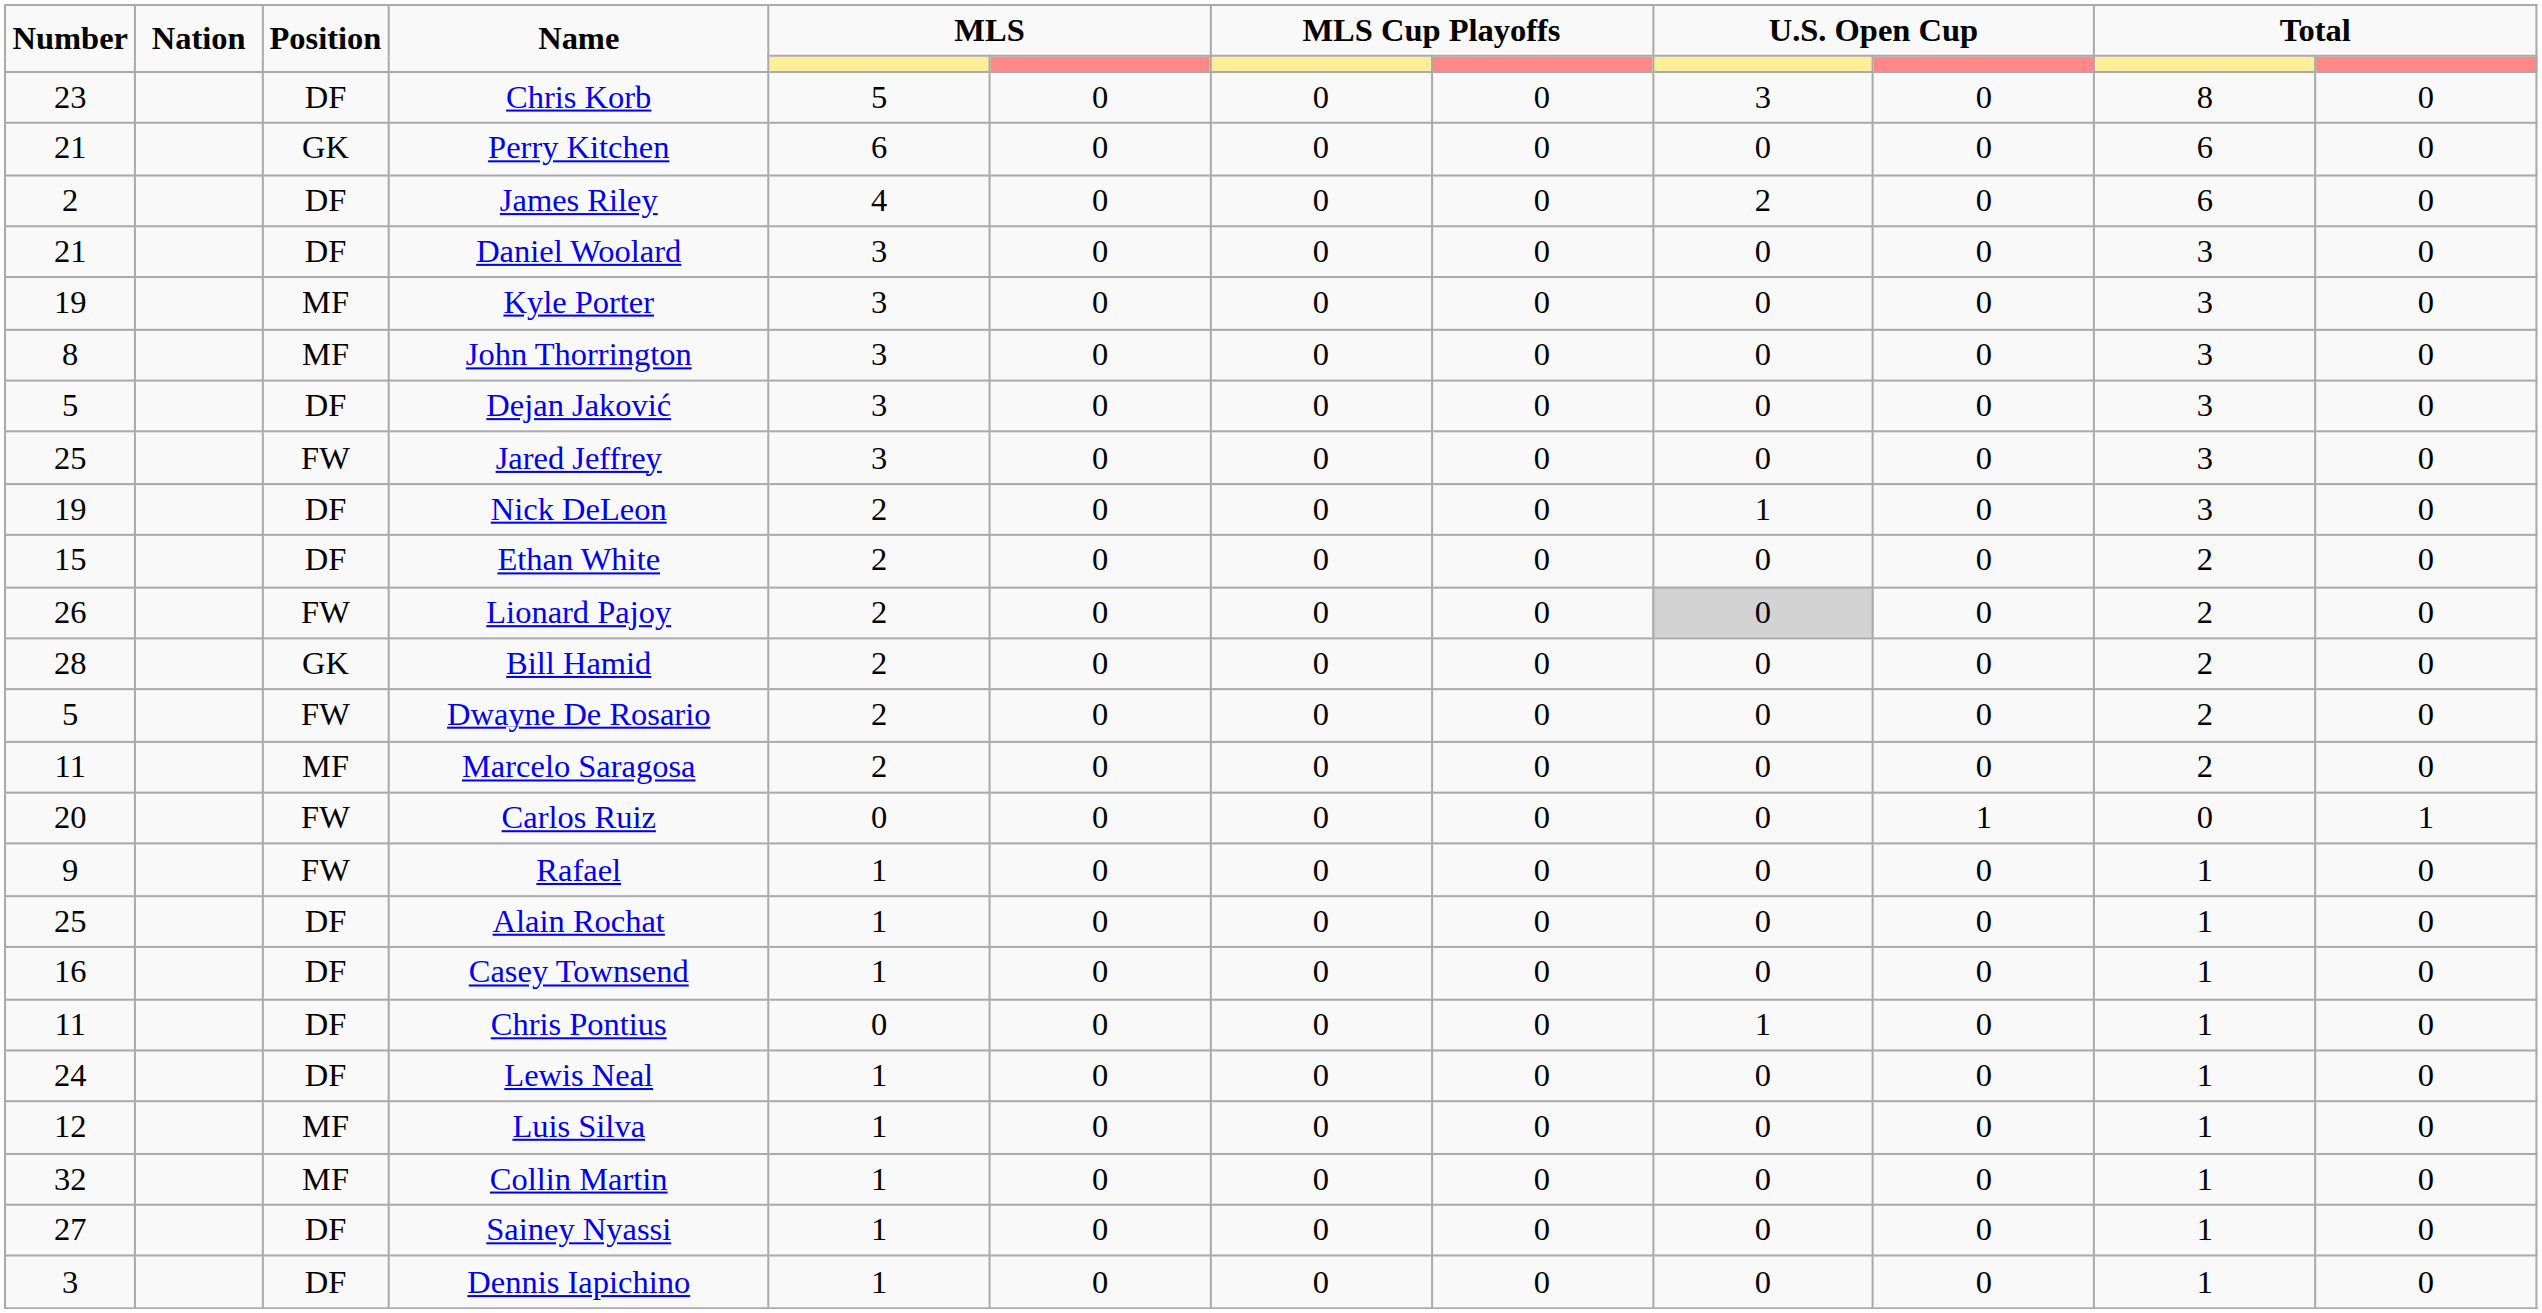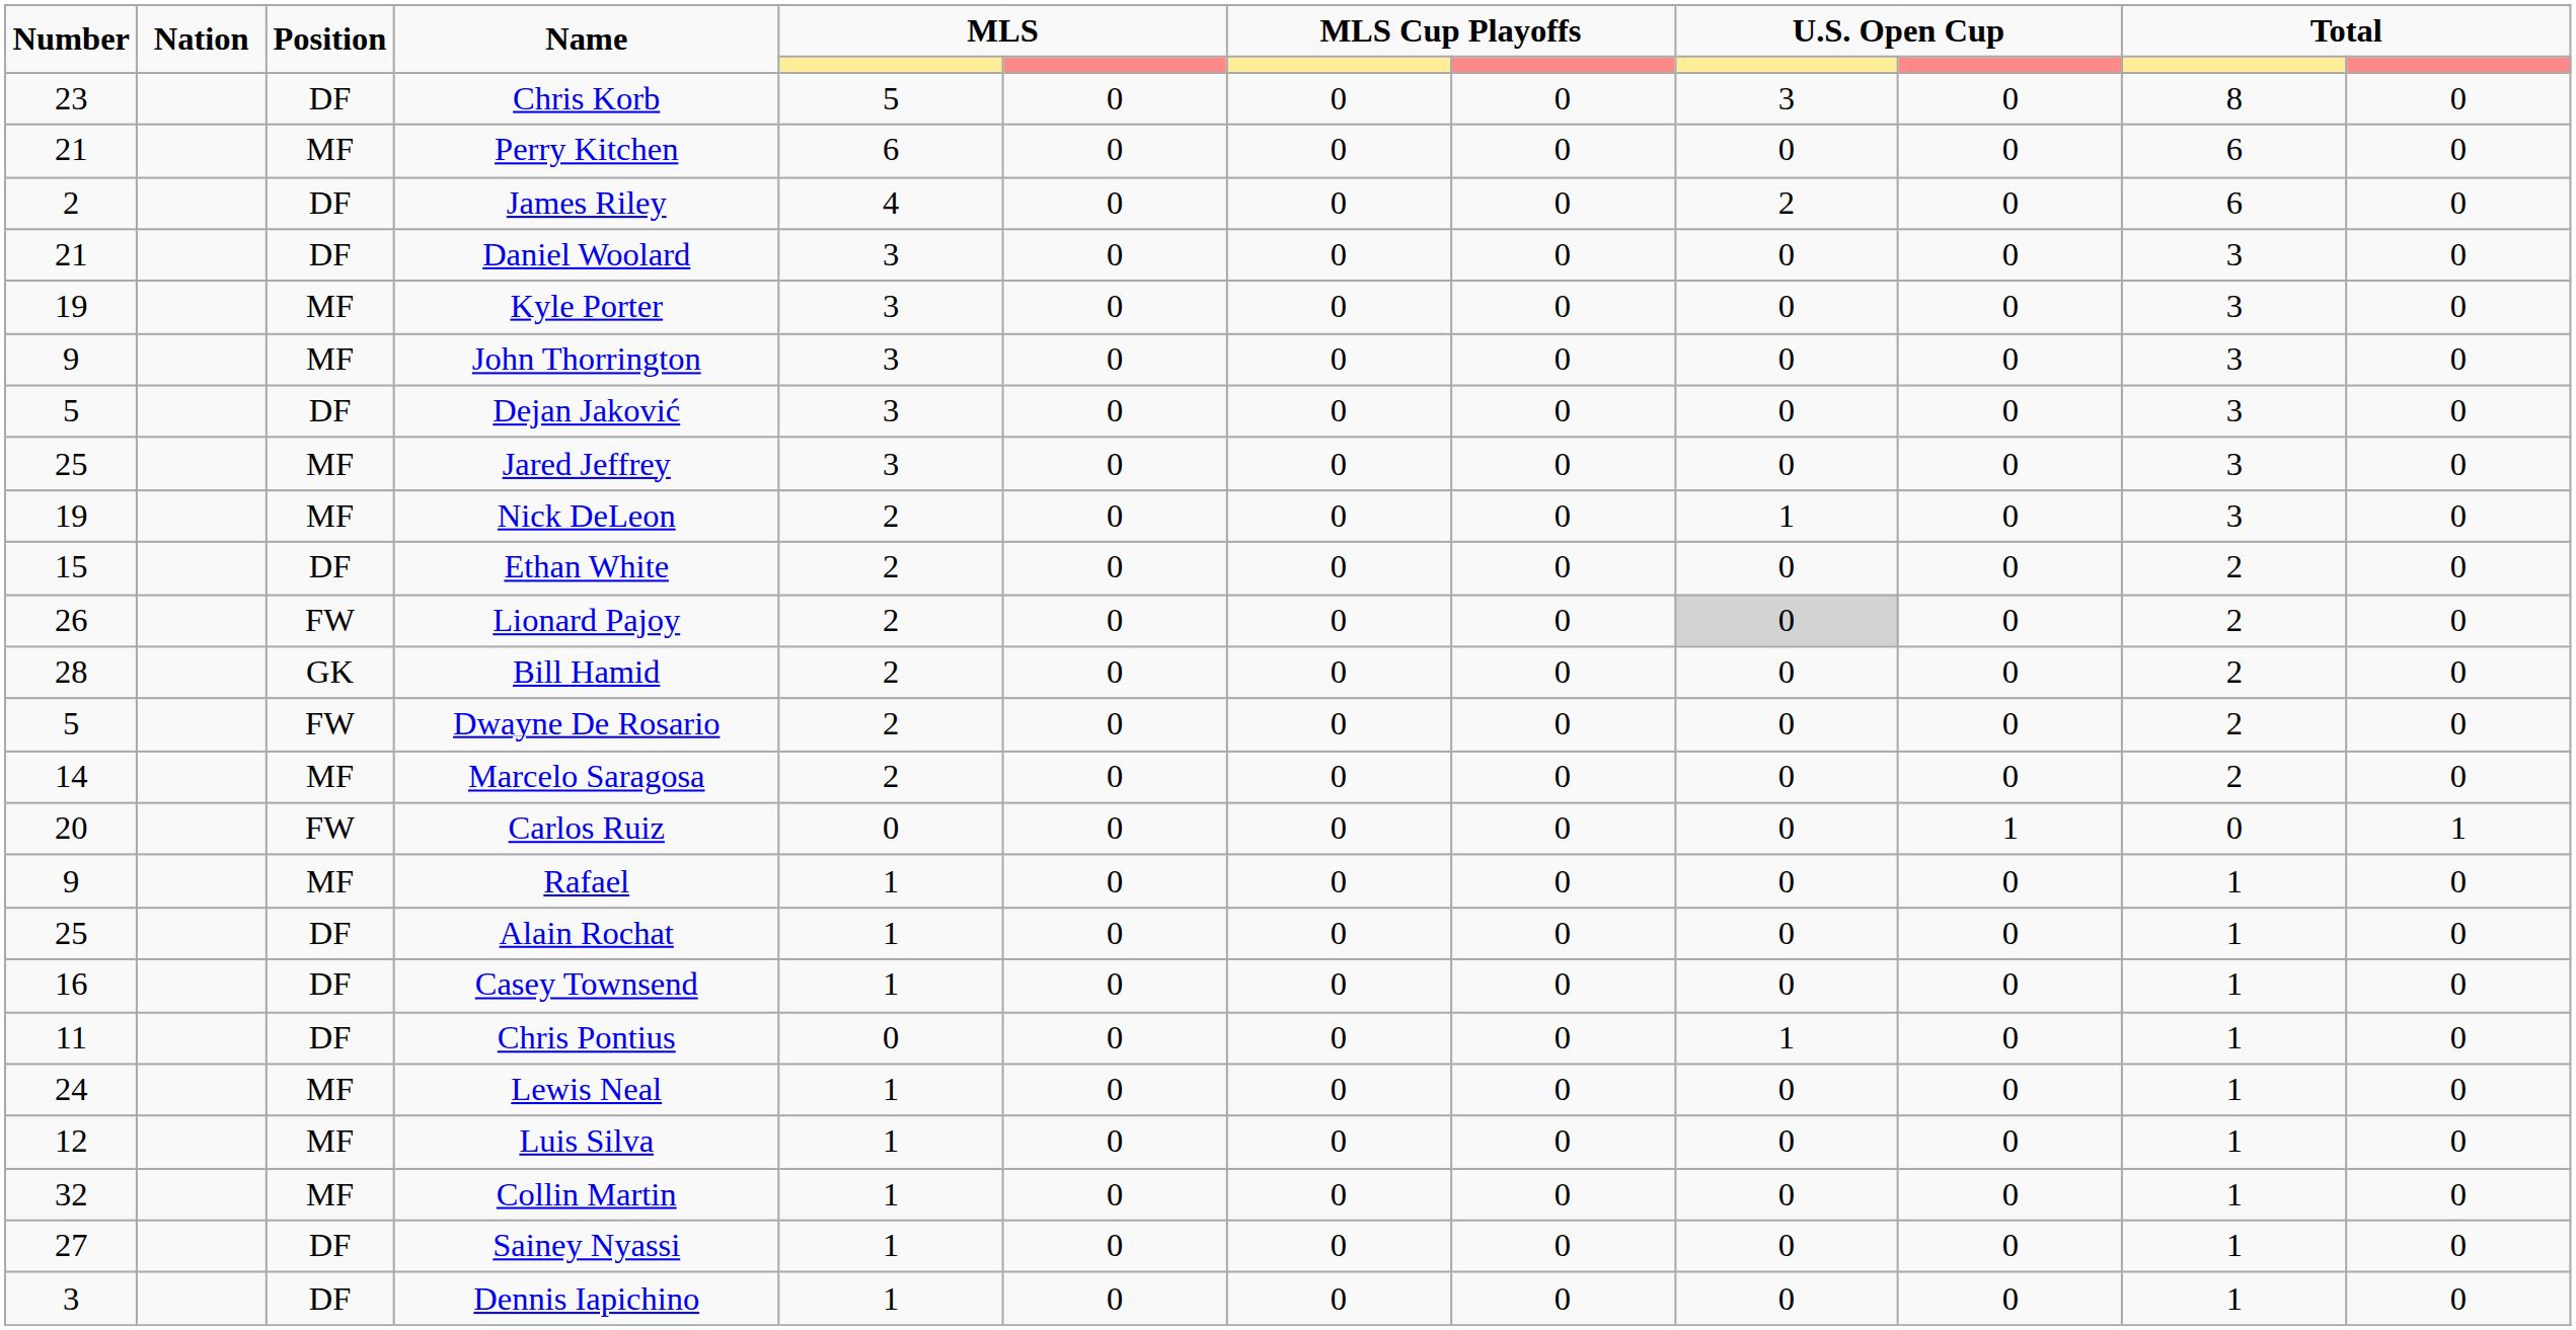 <table class="wikitable" style="font-size: 100%; text-align: center;">
 <tr>
 <td rowspan=2 width="5%" align=center><strong>Number</strong></td>
 <td rowspan=2 width="5%" align=center><strong>Nation</strong></td>
 <td rowspan=2 width="5%" align=center><strong>Position</strong></td>
 <td rowspan=2 width="15%" align=center><strong>Name</strong></td>
 <td colspan=2 align=center><strong>MLS</strong></td>
 <td colspan=2 align=center><strong>MLS Cup Playoffs</strong></td>
 <td colspan=2 align=center><strong>U.S. Open Cup</strong></td>
 <td colspan=2 align=center><strong>Total</strong></td>
 </tr>
 <tr>
 <th width=60 style="background: #FFEE99"></th>
 <th width=60 style="background: #FF8888"></th>
 <th width=60 style="background: #FFEE99"></th>
 <th width=60 style="background: #FF8888"></th>
 <th width=60 style="background: #FFEE99"></th>
 <th width=60 style="background: #FF8888"></th>
 <th width=60 style="background: #FFEE99"></th>
 <th width=60 style="background: #FF8888"></th>
 </tr>
 <tr>
 <td>23</td>
 <td></td>
 <td>DF</td>
 <td><a href='#'>Chris Korb</a></td>
 <td>5</td>
 <td>0</td>
 <td>0</td>
 <td>0</td>
 <td>3</td>
 <td>0</td>
 <td>8</td>
 <td>0</td>
 </tr>
 <tr>
 <td>21</td>
 <td></td>
-<td>GK</td>
+<td>MF</td>
 <td><a href='#'>Perry Kitchen</a></td>
 <td>6</td>
 <td>0</td>
 <td>0</td>
 <td>0</td>
 <td>0</td>
 <td>0</td>
 <td>6</td>
 <td>0</td>
 </tr>
 <tr>
 <td>2</td>
 <td></td>
 <td>DF</td>
 <td><a href='#'>James Riley</a></td>
 <td>4</td>
 <td>0</td>
 <td>0</td>
 <td>0</td>
 <td>2</td>
 <td>0</td>
 <td>6</td>
 <td>0</td>
 </tr>
 <tr>
 <td>21</td>
 <td></td>
 <td>DF</td>
 <td><a href='#'>Daniel Woolard</a></td>
 <td>3</td>
 <td>0</td>
 <td>0</td>
 <td>0</td>
 <td>0</td>
 <td>0</td>
 <td>3</td>
 <td>0</td>
 </tr>
 <tr>
 <td>19</td>
 <td></td>
 <td>MF</td>
 <td><a href='#'>Kyle Porter</a></td>
 <td>3</td>
 <td>0</td>
 <td>0</td>
 <td>0</td>
 <td>0</td>
 <td>0</td>
 <td>3</td>
 <td>0</td>
 </tr>
 <tr>
-<td>8</td>
+<td>9</td>
 <td></td>
 <td>MF</td>
 <td><a href='#'>John Thorrington</a></td>
 <td>3</td>
 <td>0</td>
 <td>0</td>
 <td>0</td>
 <td>0</td>
 <td>0</td>
 <td>3</td>
 <td>0</td>
 </tr>
 <tr>
 <td>5</td>
 <td></td>
 <td>DF</td>
 <td><a href='#'>Dejan Jaković</a></td>
 <td>3</td>
 <td>0</td>
 <td>0</td>
 <td>0</td>
 <td>0</td>
 <td>0</td>
 <td>3</td>
 <td>0</td>
 </tr>
 <tr>
 <td>25</td>
 <td></td>
-<td>FW</td>
+<td>MF</td>
 <td><a href='#'>Jared Jeffrey</a></td>
 <td>3</td>
 <td>0</td>
 <td>0</td>
 <td>0</td>
 <td>0</td>
 <td>0</td>
 <td>3</td>
 <td>0</td>
 </tr>
 <tr>
 <td>19</td>
 <td></td>
-<td>DF</td>
+<td>MF</td>
 <td><a href='#'>Nick DeLeon</a></td>
 <td>2</td>
 <td>0</td>
 <td>0</td>
 <td>0</td>
 <td>1</td>
 <td>0</td>
 <td>3</td>
 <td>0</td>
 </tr>
 <tr>
 <td>15</td>
 <td></td>
 <td>DF</td>
 <td><a href='#'>Ethan White</a></td>
 <td>2</td>
 <td>0</td>
 <td>0</td>
 <td>0</td>
 <td>0</td>
 <td>0</td>
 <td>2</td>
 <td>0</td>
 </tr>
 <tr>
 <td>26</td>
 <td></td>
 <td>FW</td>
 <td><a href='#'>Lionard Pajoy</a></td>
 <td>2</td>
 <td>0</td>
 <td>0</td>
 <td>0</td>
 <td style="background: lightgrey;">0</td>
 <td>0</td>
 <td>2</td>
 <td>0</td>
 </tr>
 <tr>
 <td>28</td>
 <td></td>
 <td>GK</td>
 <td><a href='#'>Bill Hamid</a></td>
 <td>2</td>
 <td>0</td>
 <td>0</td>
 <td>0</td>
 <td>0</td>
 <td>0</td>
 <td>2</td>
 <td>0</td>
 </tr>
 <tr>
 <td>5</td>
 <td></td>
 <td>FW</td>
 <td><a href='#'>Dwayne De Rosario</a></td>
 <td>2</td>
 <td>0</td>
 <td>0</td>
 <td>0</td>
 <td>0</td>
 <td>0</td>
 <td>2</td>
 <td>0</td>
 </tr>
 <tr>
-<td>11</td>
+<td>14</td>
 <td></td>
 <td>MF</td>
 <td><a href='#'>Marcelo Saragosa</a></td>
 <td>2</td>
 <td>0</td>
 <td>0</td>
 <td>0</td>
 <td>0</td>
 <td>0</td>
 <td>2</td>
 <td>0</td>
 </tr>
 <tr>
 <td>20</td>
 <td></td>
 <td>FW</td>
 <td><a href='#'>Carlos Ruiz</a></td>
 <td>0</td>
 <td>0</td>
 <td>0</td>
 <td>0</td>
 <td>0</td>
 <td>1</td>
 <td>0</td>
 <td>1</td>
 </tr>
 <tr>
 <td>9</td>
 <td></td>
-<td>FW</td>
+<td>MF</td>
 <td><a href='#'>Rafael</a></td>
 <td>1</td>
 <td>0</td>
 <td>0</td>
 <td>0</td>
 <td>0</td>
 <td>0</td>
 <td>1</td>
 <td>0</td>
 </tr>
 <tr>
 <td>25</td>
 <td></td>
 <td>DF</td>
 <td><a href='#'>Alain Rochat</a></td>
 <td>1</td>
 <td>0</td>
 <td>0</td>
 <td>0</td>
 <td>0</td>
 <td>0</td>
 <td>1</td>
 <td>0</td>
 </tr>
 <tr>
 <td>16</td>
 <td></td>
 <td>DF</td>
 <td><a href='#'>Casey Townsend</a></td>
 <td>1</td>
 <td>0</td>
 <td>0</td>
 <td>0</td>
 <td>0</td>
 <td>0</td>
 <td>1</td>
 <td>0</td>
 </tr>
 <tr>
 <td>11</td>
 <td></td>
 <td>DF</td>
 <td><a href='#'>Chris Pontius</a></td>
 <td>0</td>
 <td>0</td>
 <td>0</td>
 <td>0</td>
 <td>1</td>
 <td>0</td>
 <td>1</td>
 <td>0</td>
 </tr>
 <tr>
 <td>24</td>
 <td></td>
-<td>DF</td>
+<td>MF</td>
 <td><a href='#'>Lewis Neal</a></td>
 <td>1</td>
 <td>0</td>
 <td>0</td>
 <td>0</td>
 <td>0</td>
 <td>0</td>
 <td>1</td>
 <td>0</td>
 </tr>
 <tr>
 <td>12</td>
 <td></td>
 <td>MF</td>
 <td><a href='#'>Luis Silva</a></td>
 <td>1</td>
 <td>0</td>
 <td>0</td>
 <td>0</td>
 <td>0</td>
 <td>0</td>
 <td>1</td>
 <td>0</td>
 </tr>
 <tr>
 <td>32</td>
 <td></td>
 <td>MF</td>
 <td><a href='#'>Collin Martin</a></td>
 <td>1</td>
 <td>0</td>
 <td>0</td>
 <td>0</td>
 <td>0</td>
 <td>0</td>
 <td>1</td>
 <td>0</td>
 </tr>
 <tr>
 <td>27</td>
 <td></td>
 <td>DF</td>
 <td><a href='#'>Sainey Nyassi</a></td>
 <td>1</td>
 <td>0</td>
 <td>0</td>
 <td>0</td>
 <td>0</td>
 <td>0</td>
 <td>1</td>
 <td>0</td>
 </tr>
 <tr>
 <td>3</td>
 <td></td>
 <td>DF</td>
 <td><a href='#'>Dennis Iapichino</a></td>
 <td>1</td>
 <td>0</td>
 <td>0</td>
 <td>0</td>
 <td>0</td>
 <td>0</td>
 <td>1</td>
 <td>0</td>
 </tr>
 </table>
